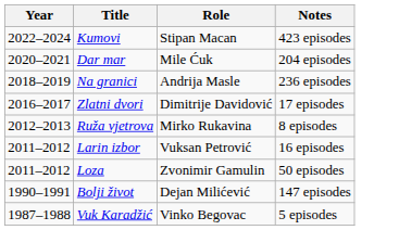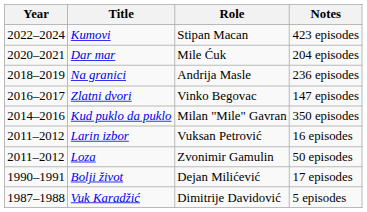 <table class="wikitable sortable">
 <tr>
 <th>Year</th>
 <th>Title</th>
 <th>Role</th>
 <th>Notes</th>
 </tr>
 <tr>
 <td>2022–2024</td>
 <td><em><a href='#'>Kumovi</a></em></td>
 <td>Stipan Macan</td>
 <td>423 episodes</td>
 </tr>
 <tr>
 <td>2020–2021</td>
 <td><em><a href='#'>Dar mar</a></em></td>
 <td>Mile Ćuk</td>
 <td>204 episodes</td>
 </tr>
 <tr>
 <td>2018–2019</td>
 <td><em><a href='#'>Na granici</a></em></td>
 <td>Andrija Masle</td>
 <td>236 episodes</td>
 </tr>
 <tr>
 <td>2016–2017</td>
 <td><em><a href='#'>Zlatni dvori</a></em></td>
-<td>Dimitrije Davidović</td>
-<td>17 episodes</td>
+<td>Vinko Begovac</td>
+<td>147 episodes</td>
 </tr>
 <tr>
-<td>2012–2013</td>
-<td><em><a href='#'>Ruža vjetrova</a></em></td>
-<td>Mirko Rukavina</td>
-<td>8 episodes</td>
+<td>2014–2016</td>
+<td><em><a href='#'>Kud puklo da puklo</a></em></td>
+<td>Milan "Mile" Gavran</td>
+<td>350 episodes</td>
 </tr>
 <tr>
 <td>2011–2012</td>
 <td><em><a href='#'>Larin izbor</a></em></td>
 <td>Vuksan Petrović</td>
 <td>16 episodes</td>
 </tr>
 <tr>
 <td>2011–2012</td>
 <td><em><a href='#'>Loza</a></em></td>
 <td>Zvonimir Gamulin</td>
 <td>50 episodes</td>
 </tr>
 <tr>
 <td>1990–1991</td>
 <td><em><a href='#'>Bolji život</a></em></td>
 <td>Dejan Milićević</td>
-<td>147 episodes</td>
+<td>17 episodes</td>
 </tr>
 <tr>
 <td>1987–1988</td>
 <td><em><a href='#'>Vuk Karadžić</a></em></td>
-<td>Vinko Begovac</td>
+<td>Dimitrije Davidović</td>
 <td>5 episodes</td>
 </tr>
 </table>
